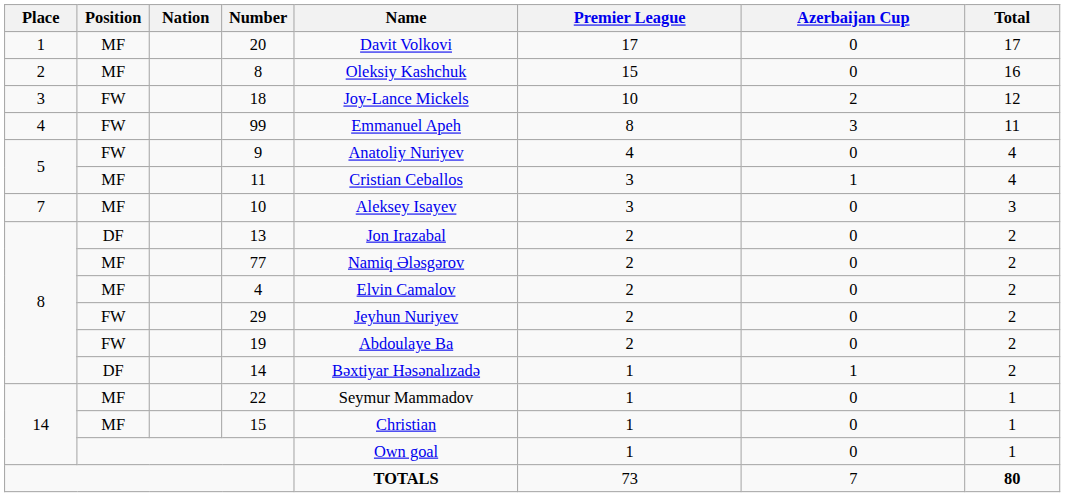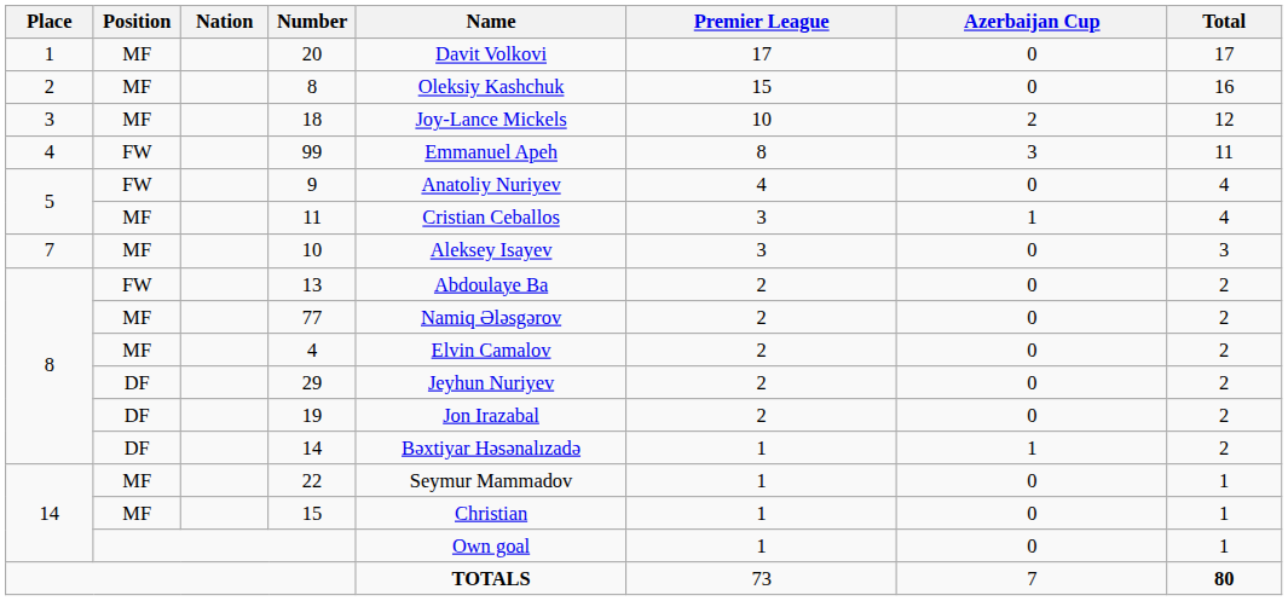 <table class="wikitable" style="font-size: 95%; text-align: center;">
 <tr>
 <th width=60>Place</th>
 <th width=60>Position</th>
 <th width=60>Nation</th>
 <th width=60>Number</th>
 <th width=200>Name</th>
 <th width=200><a href='#'>Premier League</a></th>
 <th width=200><a href='#'>Azerbaijan Cup</a></th>
 <th width=80><strong>Total</strong></th>
 </tr>
 <tr>
 <td>1</td>
 <td>MF</td>
 <td></td>
 <td>20</td>
 <td><a href='#'>Davit Volkovi</a></td>
 <td>17</td>
 <td>0</td>
 <td>17</td>
 </tr>
 <tr>
 <td>2</td>
 <td>MF</td>
 <td></td>
 <td>8</td>
 <td><a href='#'>Oleksiy Kashchuk</a></td>
 <td>15</td>
 <td>0</td>
 <td>16</td>
 </tr>
 <tr>
 <td>3</td>
-<td>FW</td>
+<td>MF</td>
 <td></td>
 <td>18</td>
 <td><a href='#'>Joy-Lance Mickels</a></td>
 <td>10</td>
 <td>2</td>
 <td>12</td>
 </tr>
 <tr>
 <td>4</td>
 <td>FW</td>
 <td></td>
 <td>99</td>
 <td><a href='#'>Emmanuel Apeh</a></td>
 <td>8</td>
 <td>3</td>
 <td>11</td>
 </tr>
 <tr>
 <td rowspan="2">5</td>
 <td>FW</td>
 <td></td>
 <td>9</td>
 <td><a href='#'>Anatoliy Nuriyev</a></td>
 <td>4</td>
 <td>0</td>
 <td>4</td>
 </tr>
 <tr>
 <td>MF</td>
 <td></td>
 <td>11</td>
 <td><a href='#'>Cristian Ceballos</a></td>
 <td>3</td>
 <td>1</td>
 <td>4</td>
 </tr>
 <tr>
 <td>7</td>
 <td>MF</td>
 <td></td>
 <td>10</td>
 <td><a href='#'>Aleksey Isayev</a></td>
 <td>3</td>
 <td>0</td>
 <td>3</td>
 </tr>
 <tr>
 <td rowspan="6">8</td>
-<td>DF</td>
+<td>FW</td>
 <td></td>
 <td>13</td>
-<td><a href='#'>Jon Irazabal</a></td>
+<td><a href='#'>Abdoulaye Ba</a></td>
 <td>2</td>
 <td>0</td>
 <td>2</td>
 </tr>
 <tr>
 <td>MF</td>
 <td></td>
 <td>77</td>
 <td><a href='#'>Namiq Ələsgərov</a></td>
 <td>2</td>
 <td>0</td>
 <td>2</td>
 </tr>
 <tr>
 <td>MF</td>
 <td></td>
 <td>4</td>
 <td><a href='#'>Elvin Camalov</a></td>
 <td>2</td>
 <td>0</td>
 <td>2</td>
 </tr>
 <tr>
-<td>FW</td>
+<td>DF</td>
 <td></td>
 <td>29</td>
 <td><a href='#'>Jeyhun Nuriyev</a></td>
 <td>2</td>
 <td>0</td>
 <td>2</td>
 </tr>
 <tr>
-<td>FW</td>
+<td>DF</td>
 <td></td>
 <td>19</td>
-<td><a href='#'>Abdoulaye Ba</a></td>
+<td><a href='#'>Jon Irazabal</a></td>
 <td>2</td>
 <td>0</td>
 <td>2</td>
 </tr>
 <tr>
 <td>DF</td>
 <td></td>
 <td>14</td>
 <td><a href='#'>Bəxtiyar Həsənalızadə</a></td>
 <td>1</td>
 <td>1</td>
 <td>2</td>
 </tr>
 <tr>
 <td rowspan="3">14</td>
 <td>MF</td>
 <td></td>
 <td>22</td>
 <td>Seymur Mammadov</td>
 <td>1</td>
 <td>0</td>
 <td>1</td>
 </tr>
 <tr>
 <td>MF</td>
 <td></td>
 <td>15</td>
 <td><a href='#'>Christian</a></td>
 <td>1</td>
 <td>0</td>
 <td>1</td>
 </tr>
 <tr>
 <td colspan="3"></td>
 <td><a href='#'>Own goal</a></td>
 <td>1</td>
 <td>0</td>
 <td>1</td>
 </tr>
 <tr>
 <td colspan="4"></td>
 <td><strong>TOTALS</strong></td>
 <td>73</td>
 <td>7</td>
 <td><strong>80</strong></td>
 </tr>
 </table>
